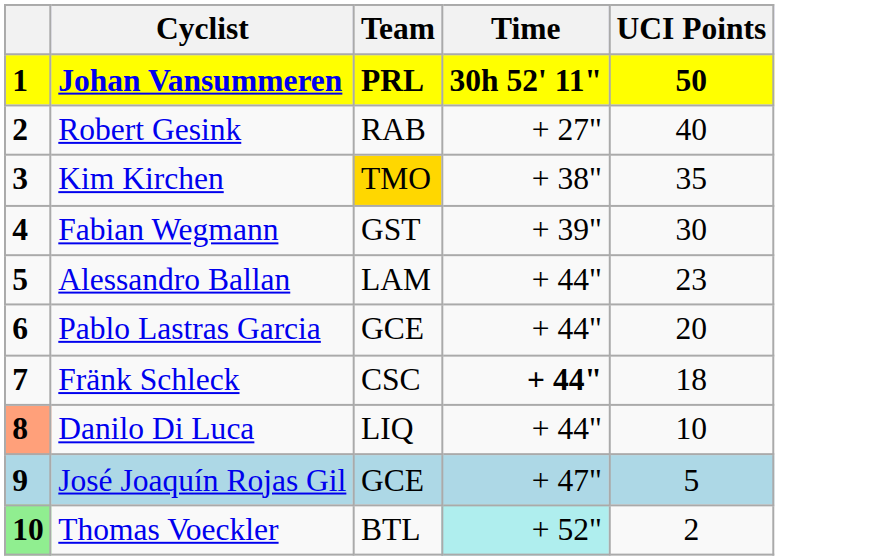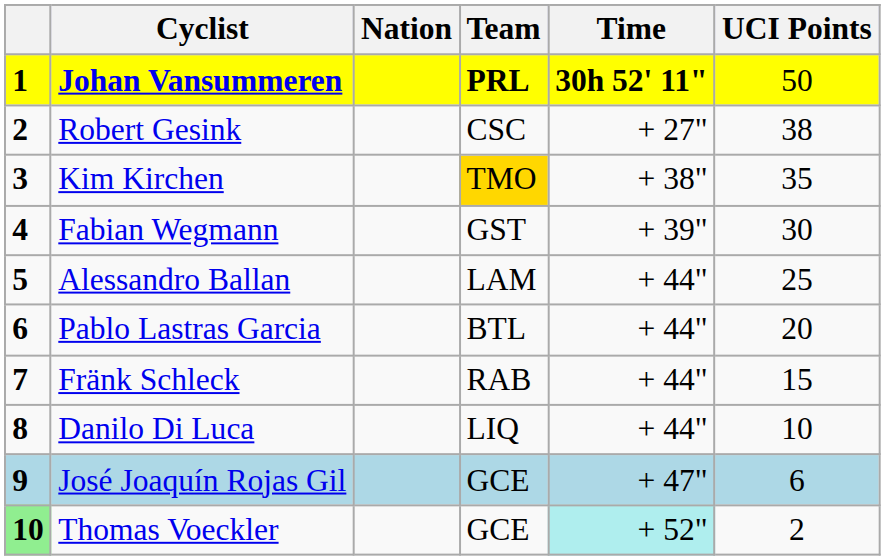 <table class="wikitable">
 <tr style="background:#ccccff;">
 <th></th>
 <th>Cyclist</th>
+<th>Nation</th>
 <th>Team</th>
 <th>Time</th>
 <th>UCI Points</th>
 </tr>
 <tr bgcolor=yellow>
 <td><strong>1</strong></td>
 <td><strong><a href='#'>Johan Vansummeren</a></strong></td>
+<td><strong></strong></td>
 <td><strong>PRL</strong></td>
 <td><strong>30h 52' 11"</strong></td>
-<td align=center><strong>50</strong></td>
+<td align=center>50</td>
 </tr>
 <tr>
 <td><strong>2</strong></td>
 <td><a href='#'>Robert Gesink</a></td>
-<td>RAB</td>
+<td></td>
+<td>CSC</td>
 <td align="right">+ 27"</td>
-<td align=center>40</td>
+<td align=center>38</td>
 </tr>
 <tr>
 <td><strong>3</strong></td>
 <td><a href='#'>Kim Kirchen</a></td>
+<td></td>
 <td style="background: gold;">TMO</td>
 <td align="right">+ 38"</td>
 <td align=center>35</td>
 </tr>
 <tr>
 <td><strong>4</strong></td>
 <td><a href='#'>Fabian Wegmann</a></td>
+<td></td>
 <td>GST</td>
 <td align="right">+ 39"</td>
 <td align=center>30</td>
 </tr>
 <tr>
 <td><strong>5</strong></td>
 <td><a href='#'>Alessandro Ballan</a></td>
+<td></td>
 <td>LAM</td>
 <td align="right">+ 44"</td>
-<td align=center>23</td>
+<td align=center>25</td>
 </tr>
 <tr>
 <td><strong>6</strong></td>
 <td><a href='#'>Pablo Lastras Garcia</a></td>
-<td>GCE</td>
+<td></td>
+<td>BTL</td>
 <td align="right">+ 44"</td>
 <td align=center>20</td>
 </tr>
 <tr>
 <td><strong>7</strong></td>
 <td><a href='#'>Fränk Schleck</a></td>
-<td>CSC</td>
-<td align="right"><strong>+ 44"</strong></td>
-<td align=center>18</td>
+<td></td>
+<td>RAB</td>
+<td align="right">+ 44"</td>
+<td align=center>15</td>
 </tr>
 <tr>
-<td style="background: lightsalmon;"><strong>8</strong></td>
+<td><strong>8</strong></td>
 <td><a href='#'>Danilo Di Luca</a></td>
+<td></td>
 <td>LIQ</td>
 <td align="right">+ 44"</td>
 <td align=center>10</td>
 </tr>
 <tr bgcolor="lightblue">
 <td><strong>9</strong></td>
 <td><a href='#'>José Joaquín Rojas Gil</a></td>
+<td></td>
 <td>GCE</td>
 <td align="right">+ 47"</td>
-<td align=center>5</td>
+<td align=center>6</td>
 </tr>
 <tr>
 <td style="background: lightgreen;"><strong>10</strong></td>
 <td><a href='#'>Thomas Voeckler</a></td>
-<td>BTL</td>
+<td></td>
+<td>GCE</td>
 <td align="right" style="background: paleturquoise;">+ 52"</td>
 <td align=center>2</td>
 </tr>
 </table>
